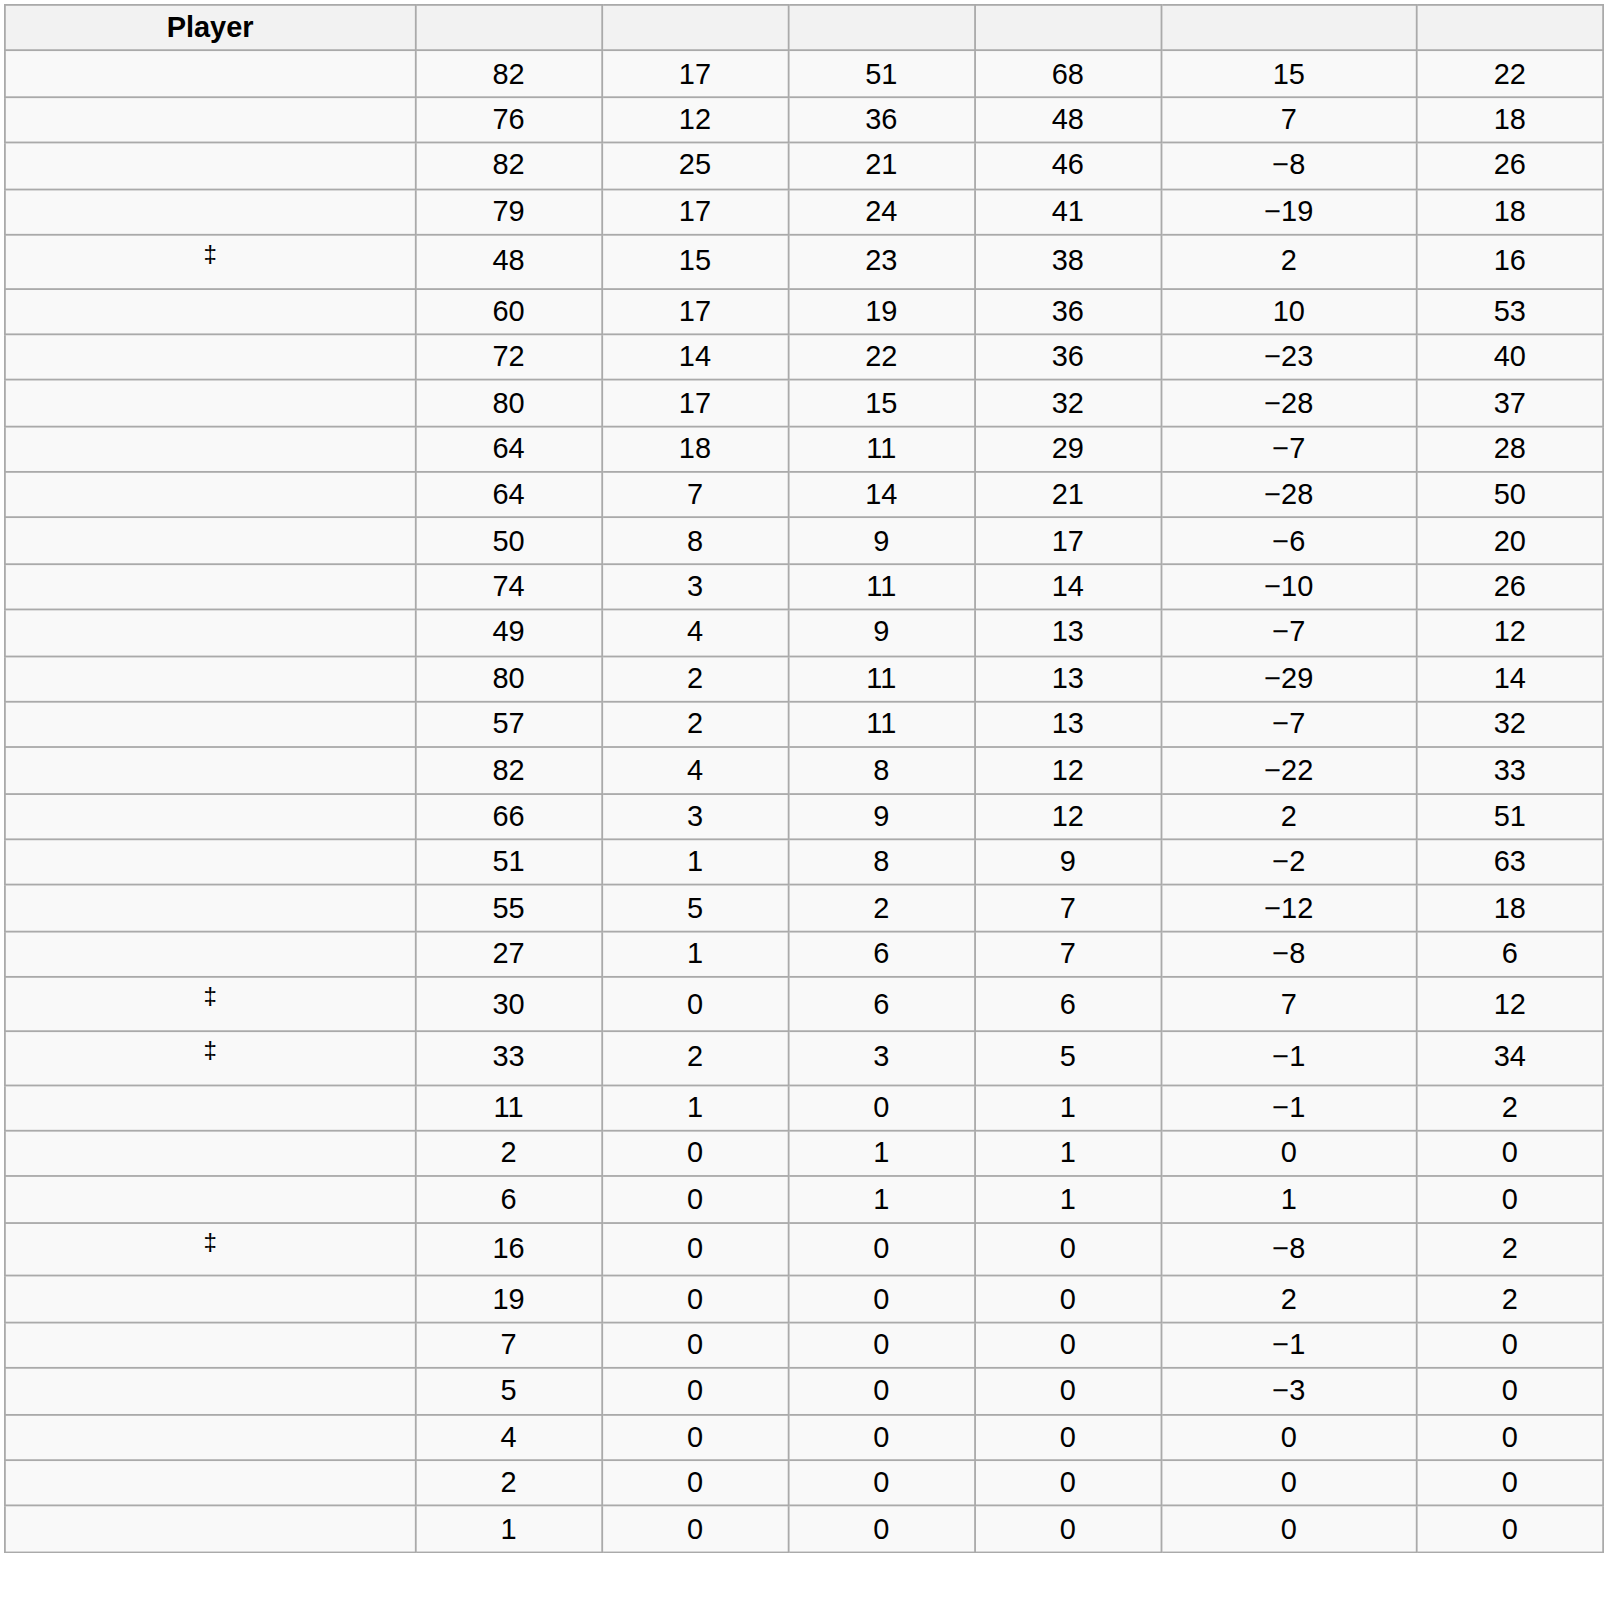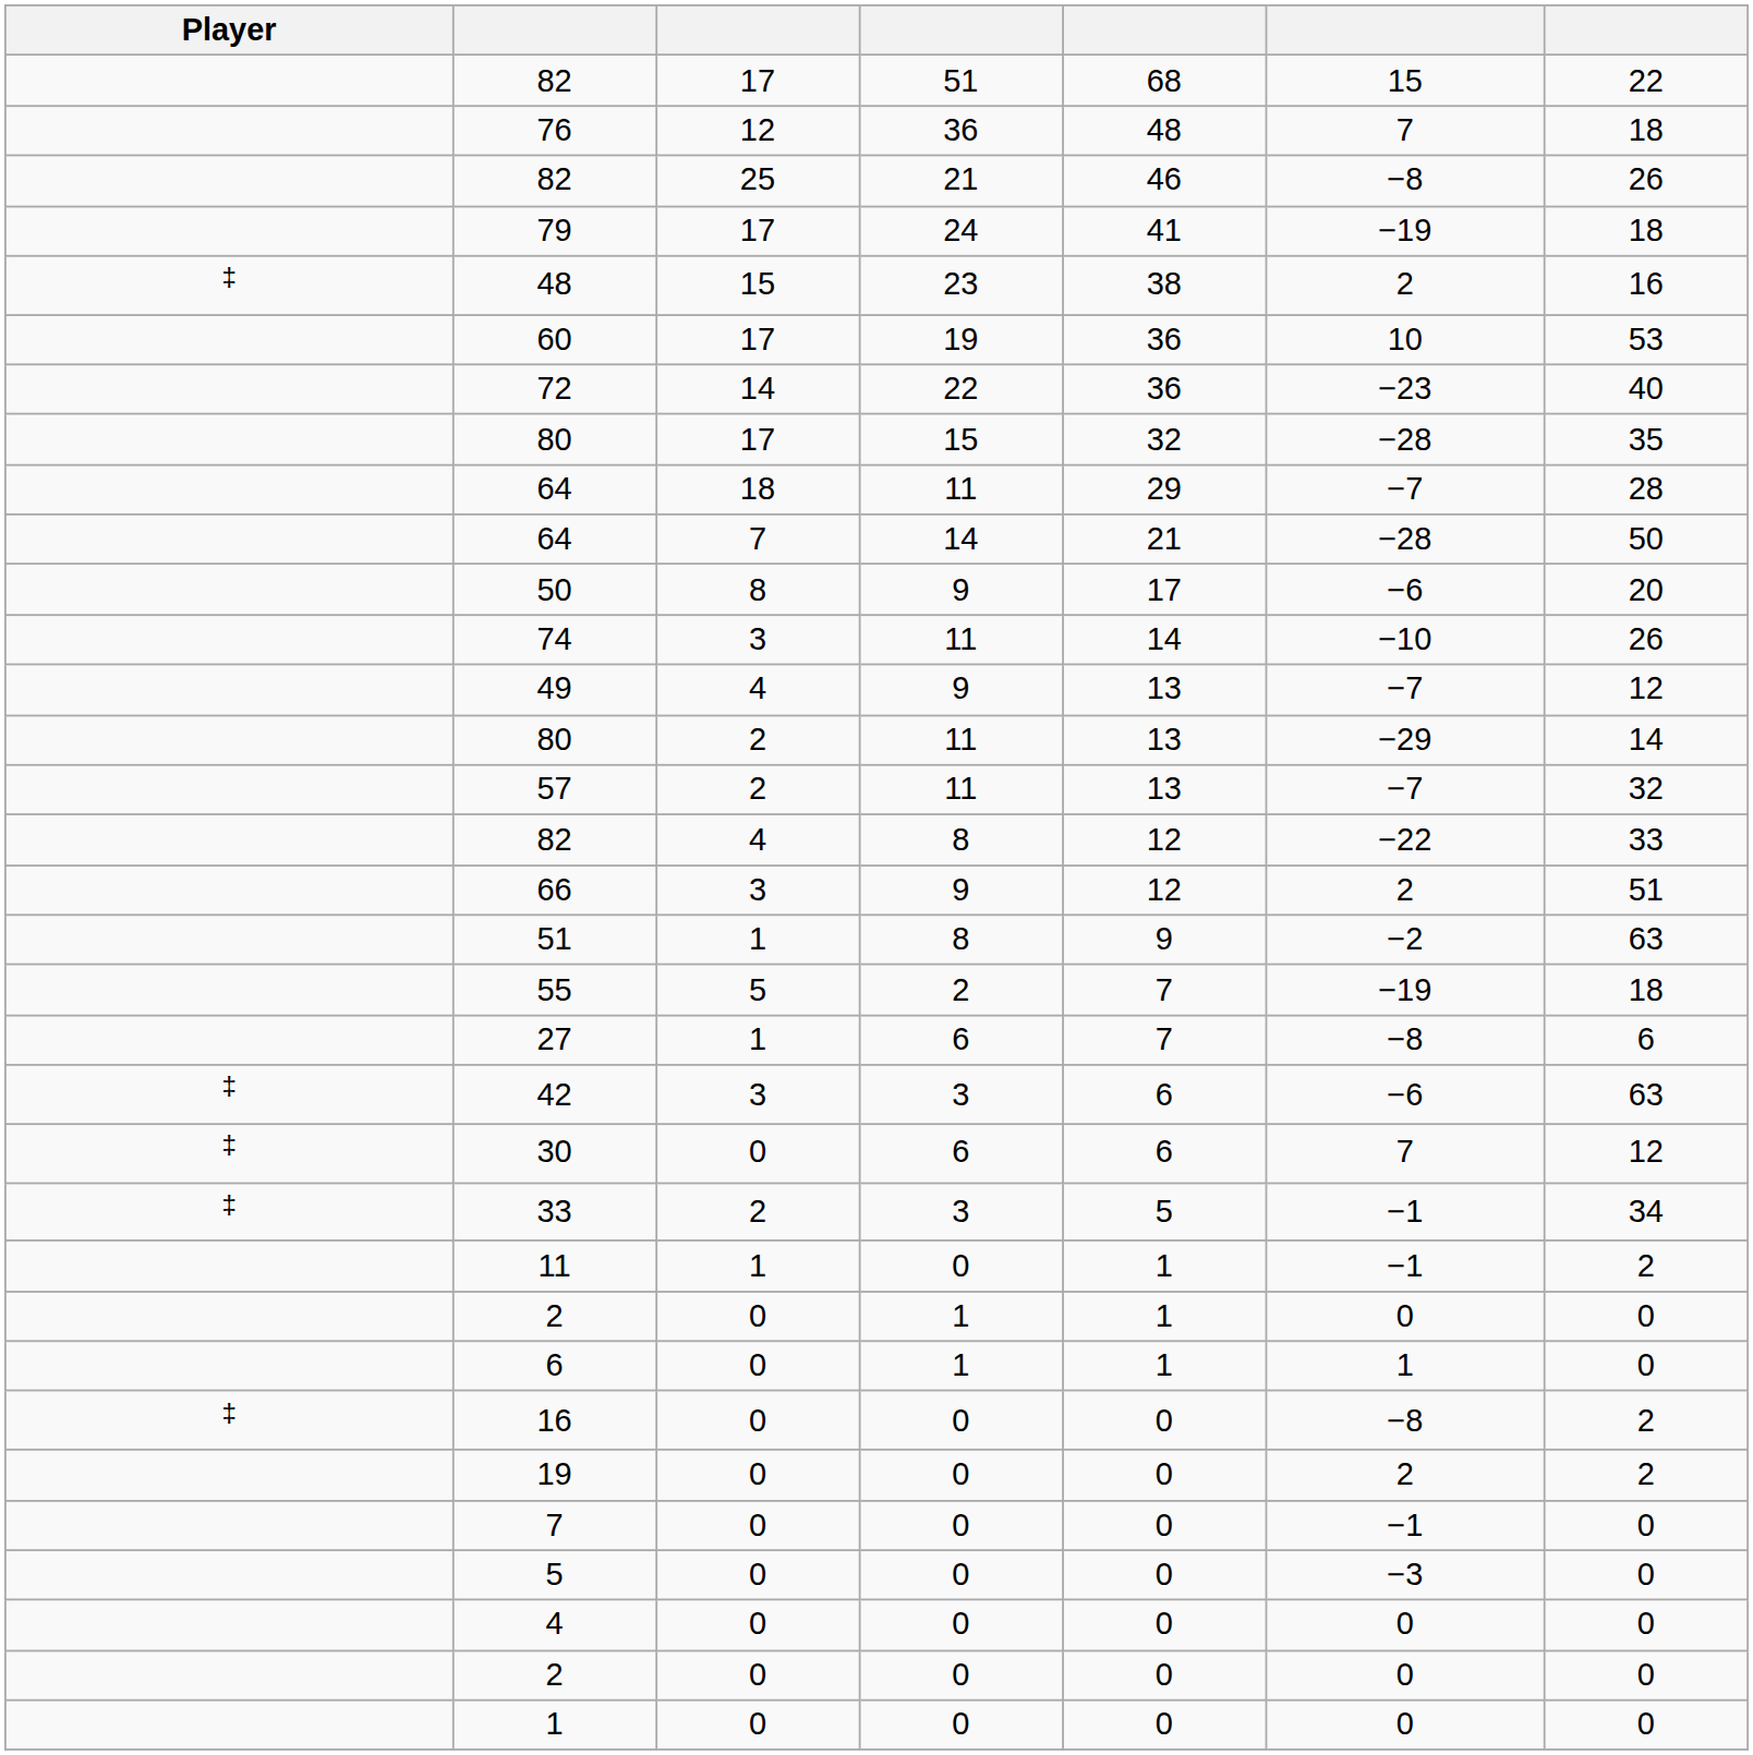 <table class="wikitable sortable" style="width:100%;">
 <tr align=center>
 <th>Player</th>
 <th></th>
 <th></th>
 <th></th>
 <th></th>
 <th data-sort-type="number"></th>
 <th></th>
 </tr>
 <tr align=center>
 <td></td>
 <td>82</td>
 <td>17</td>
 <td>51</td>
 <td>68</td>
 <td>15</td>
 <td>22</td>
 </tr>
 <tr align=center>
 <td></td>
 <td>76</td>
 <td>12</td>
 <td>36</td>
 <td>48</td>
 <td>7</td>
 <td>18</td>
 </tr>
 <tr align=center>
 <td></td>
 <td>82</td>
 <td>25</td>
 <td>21</td>
 <td>46</td>
 <td>−8</td>
 <td>26</td>
 </tr>
 <tr align=center>
 <td></td>
 <td>79</td>
 <td>17</td>
 <td>24</td>
 <td>41</td>
 <td>−19</td>
 <td>18</td>
 </tr>
 <tr align=center>
 <td><sup>‡</sup></td>
 <td>48</td>
 <td>15</td>
 <td>23</td>
 <td>38</td>
 <td>2</td>
 <td>16</td>
 </tr>
 <tr align=center>
 <td></td>
 <td>60</td>
 <td>17</td>
 <td>19</td>
 <td>36</td>
 <td>10</td>
 <td>53</td>
 </tr>
 <tr align=center>
 <td></td>
 <td>72</td>
 <td>14</td>
 <td>22</td>
 <td>36</td>
 <td>−23</td>
 <td>40</td>
 </tr>
 <tr align=center>
 <td></td>
 <td>80</td>
 <td>17</td>
 <td>15</td>
 <td>32</td>
 <td>−28</td>
-<td>37</td>
+<td>35</td>
 </tr>
 <tr align=center>
 <td></td>
 <td>64</td>
 <td>18</td>
 <td>11</td>
 <td>29</td>
 <td>−7</td>
 <td>28</td>
 </tr>
 <tr align=center>
 <td></td>
 <td>64</td>
 <td>7</td>
 <td>14</td>
 <td>21</td>
 <td>−28</td>
 <td>50</td>
 </tr>
 <tr align=center>
 <td></td>
 <td>50</td>
 <td>8</td>
 <td>9</td>
 <td>17</td>
 <td>−6</td>
 <td>20</td>
 </tr>
 <tr align=center>
 <td></td>
 <td>74</td>
 <td>3</td>
 <td>11</td>
 <td>14</td>
 <td>−10</td>
 <td>26</td>
 </tr>
 <tr align=center>
 <td></td>
 <td>49</td>
 <td>4</td>
 <td>9</td>
 <td>13</td>
 <td>−7</td>
 <td>12</td>
 </tr>
 <tr align=center>
 <td></td>
 <td>80</td>
 <td>2</td>
 <td>11</td>
 <td>13</td>
 <td>−29</td>
 <td>14</td>
 </tr>
 <tr align=center>
 <td></td>
 <td>57</td>
 <td>2</td>
 <td>11</td>
 <td>13</td>
 <td>−7</td>
 <td>32</td>
 </tr>
 <tr align=center>
 <td></td>
 <td>82</td>
 <td>4</td>
 <td>8</td>
 <td>12</td>
 <td>−22</td>
 <td>33</td>
 </tr>
 <tr align=center>
 <td></td>
 <td>66</td>
 <td>3</td>
 <td>9</td>
 <td>12</td>
 <td>2</td>
 <td>51</td>
 </tr>
 <tr align=center>
 <td></td>
 <td>51</td>
 <td>1</td>
 <td>8</td>
 <td>9</td>
 <td>−2</td>
 <td>63</td>
 </tr>
 <tr align=center>
 <td></td>
 <td>55</td>
 <td>5</td>
 <td>2</td>
 <td>7</td>
-<td>−12</td>
+<td>−19</td>
 <td>18</td>
 </tr>
 <tr align=center>
 <td></td>
 <td>27</td>
 <td>1</td>
 <td>6</td>
 <td>7</td>
 <td>−8</td>
 <td>6</td>
+</tr>
+<tr align=center>
+<td><sup>‡</sup></td>
+<td>42</td>
+<td>3</td>
+<td>3</td>
+<td>6</td>
+<td>−6</td>
+<td>63</td>
 </tr>
 <tr align=center>
 <td><sup>‡</sup></td>
 <td>30</td>
 <td>0</td>
 <td>6</td>
 <td>6</td>
 <td>7</td>
 <td>12</td>
 </tr>
 <tr align=center>
 <td><sup>‡</sup></td>
 <td>33</td>
 <td>2</td>
 <td>3</td>
 <td>5</td>
 <td>−1</td>
 <td>34</td>
 </tr>
 <tr align=center>
 <td></td>
 <td>11</td>
 <td>1</td>
 <td>0</td>
 <td>1</td>
 <td>−1</td>
 <td>2</td>
 </tr>
 <tr align=center>
 <td></td>
 <td>2</td>
 <td>0</td>
 <td>1</td>
 <td>1</td>
 <td>0</td>
 <td>0</td>
 </tr>
 <tr align=center>
 <td></td>
 <td>6</td>
 <td>0</td>
 <td>1</td>
 <td>1</td>
 <td>1</td>
 <td>0</td>
 </tr>
 <tr align=center>
 <td><sup>‡</sup></td>
 <td>16</td>
 <td>0</td>
 <td>0</td>
 <td>0</td>
 <td>−8</td>
 <td>2</td>
 </tr>
 <tr align=center>
 <td></td>
 <td>19</td>
 <td>0</td>
 <td>0</td>
 <td>0</td>
 <td>2</td>
 <td>2</td>
 </tr>
 <tr align=center>
 <td></td>
 <td>7</td>
 <td>0</td>
 <td>0</td>
 <td>0</td>
 <td>−1</td>
 <td>0</td>
 </tr>
 <tr align=center>
 <td></td>
 <td>5</td>
 <td>0</td>
 <td>0</td>
 <td>0</td>
 <td>−3</td>
 <td>0</td>
 </tr>
 <tr align=center>
 <td></td>
 <td>4</td>
 <td>0</td>
 <td>0</td>
 <td>0</td>
 <td>0</td>
 <td>0</td>
 </tr>
 <tr align=center>
 <td></td>
 <td>2</td>
 <td>0</td>
 <td>0</td>
 <td>0</td>
 <td>0</td>
 <td>0</td>
 </tr>
 <tr align=center>
 <td></td>
 <td>1</td>
 <td>0</td>
 <td>0</td>
 <td>0</td>
 <td>0</td>
 <td>0</td>
 </tr>
 </table>
